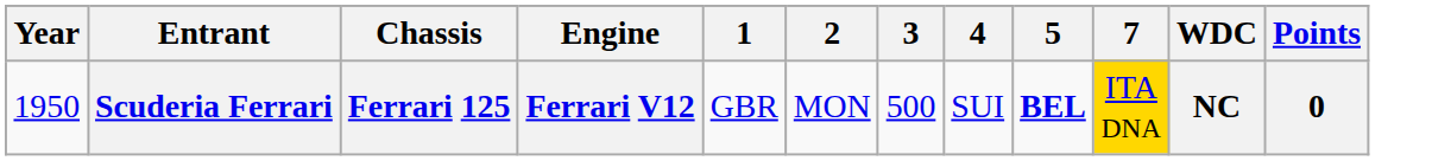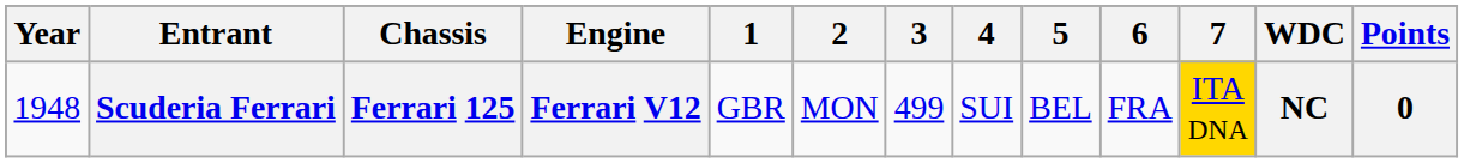 <table class="wikitable" style="text-align:center; font-size:90%">
 <tr>
 <th>Year</th>
 <th>Entrant</th>
 <th>Chassis</th>
 <th>Engine</th>
 <th>1</th>
 <th>2</th>
 <th>3</th>
 <th>4</th>
 <th>5</th>
+<th>6</th>
 <th>7</th>
 <th>WDC</th>
 <th><a href='#'>Points</a></th>
 </tr>
 <tr>
-<td><a href='#'>1950</a></td>
+<td><a href='#'>1948</a></td>
 <th><a href='#'>Scuderia Ferrari</a></th>
 <th><a href='#'>Ferrari</a> <a href='#'>125</a></th>
 <th><a href='#'>Ferrari</a> <a href='#'>V12</a></th>
 <td><a href='#'>GBR</a><br><small></small></td>
 <td><a href='#'>MON</a><br><small></small></td>
-<td><a href='#'>500</a><br><small></small></td>
+<td><a href='#'>499</a><br><small></small></td>
 <td><a href='#'>SUI</a><br><small></small></td>
-<td><strong><a href='#'>BEL</a><br><small></small></strong></td>
+<td><a href='#'>BEL</a><br><small></small></td>
+<td><a href='#'>FRA</a><br><small></small></td>
 <td style="background: gold;"><a href='#'>ITA</a><br><small>DNA</small></td>
 <th>NC</th>
 <th>0</th>
 </tr>
 </table>
